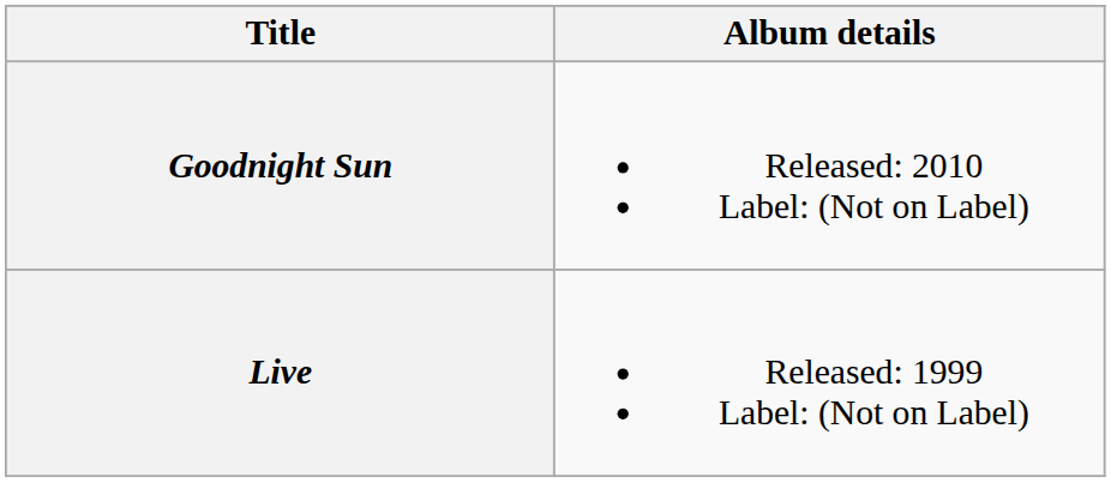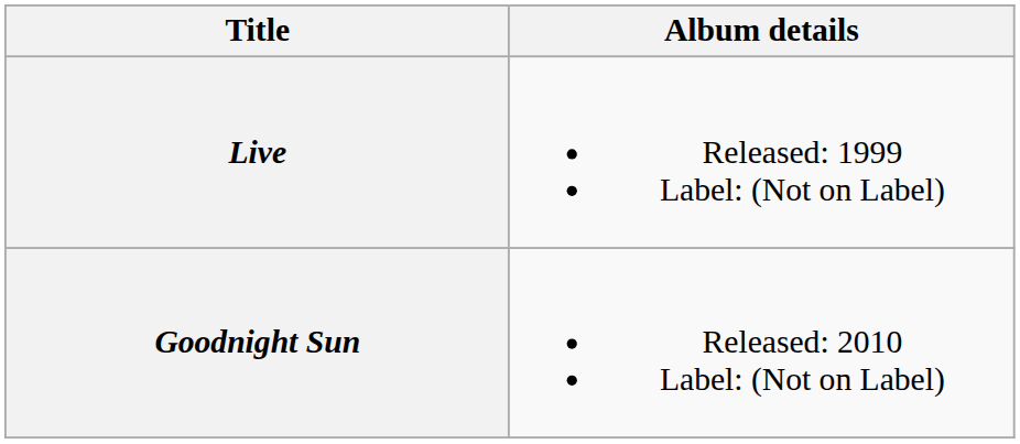 <table class="wikitable plainrowheaders" style="text-align:center;">
 <tr>
 <th scope="col" style="width:15em;">Title</th>
 <th scope="col" style="width:15em;">Album details</th>
 </tr>
 <tr>
+<th scope="row"><em>Live</em></th>
+<td><br><ul><li>Released: 1999</li><li>Label: (Not on Label)</li></ul></td>
+</tr>
+<tr>
 <th scope="row"><em>Goodnight Sun</em></th>
 <td><br><ul><li>Released: 2010</li><li>Label: (Not on Label)</li></ul></td>
 </tr>
-<tr>
-<th scope="row"><em>Live</em></th>
-<td><br><ul><li>Released: 1999</li><li>Label: (Not on Label)</li></ul></td>
-</tr>
 </table>
